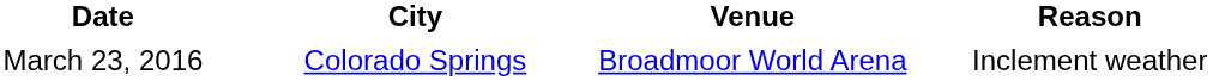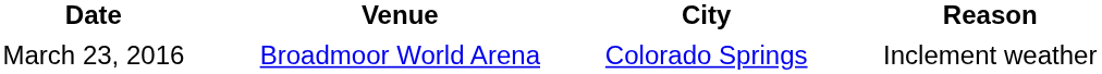 <table cellpadding="2" style="border:0 solid darkgrey; font-size:90%;">
 <tr>
 <th style="width:150px;">Date</th>
+<th style="width:175px;">Venue</th>
 <th style="width:150px;">City</th>
-<th style="width:175px;">Venue</th>
 <th style="width:150px;">Reason</th>
 </tr>
 <tr border="0">
 <td style="text-align:center;">March 23, 2016</td>
+<td style="text-align:center;"><a href='#'>Broadmoor World Arena</a></td>
 <td style="text-align:center;"><a href='#'>Colorado Springs</a></td>
-<td style="text-align:center;"><a href='#'>Broadmoor World Arena</a></td>
 <td style="text-align:center;">Inclement weather</td>
 </tr>
 </table>
